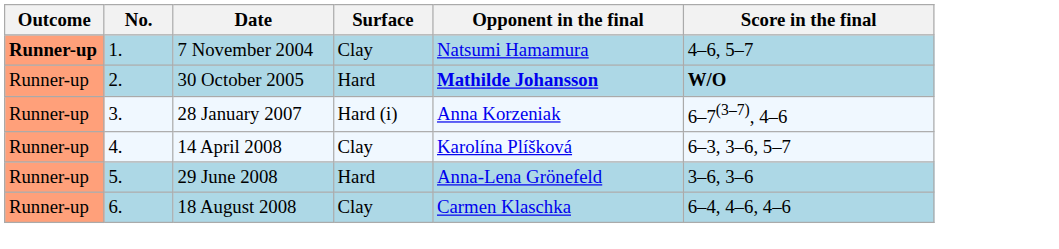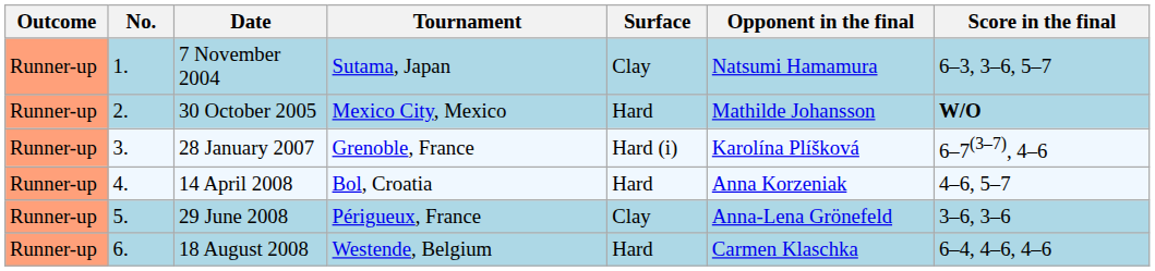 <table class="sortable wikitable" style="font-size:97%;">
 <tr>
 <th width=75>Outcome</th>
 <th width=50>No.</th>
 <th width=125>Date</th>
+<th width=250>Tournament</th>
 <th width=75>Surface</th>
 <th width=200>Opponent in the final</th>
 <th width=200>Score in the final</th>
 </tr>
 <tr style="background:lightblue;">
-<td bgcolor="FFA07A"><strong>Runner-up</strong></td>
+<td bgcolor="FFA07A">Runner-up</td>
 <td>1.</td>
 <td>7 November 2004</td>
+<td><a href='#'>Sutama</a>, Japan</td>
 <td>Clay</td>
 <td> <a href='#'>Natsumi Hamamura</a></td>
-<td>4–6, 5–7</td>
+<td>6–3, 3–6, 5–7</td>
 </tr>
 <tr bgcolor=lightblue>
 <td bgcolor="FFA07A">Runner-up</td>
 <td>2.</td>
 <td>30 October 2005</td>
+<td><a href='#'>Mexico City</a>, Mexico</td>
 <td>Hard</td>
-<td><strong> <a href='#'>Mathilde Johansson</a></strong></td>
+<td> <a href='#'>Mathilde Johansson</a></td>
 <td><strong>W/O</strong></td>
 </tr>
 <tr bgcolor="#f0f8ff">
 <td bgcolor="FFA07A">Runner-up</td>
 <td>3.</td>
 <td>28 January 2007</td>
+<td><a href='#'>Grenoble</a>, France</td>
 <td>Hard (i)</td>
-<td> <a href='#'>Anna Korzeniak</a></td>
+<td> <a href='#'>Karolína Plíšková</a></td>
 <td>6–7<sup>(3–7)</sup>, 4–6</td>
 </tr>
 <tr style="background:#f0f8ff;">
 <td bgcolor="FFA07A">Runner-up</td>
 <td>4.</td>
 <td>14 April 2008</td>
-<td>Clay</td>
-<td> <a href='#'>Karolína Plíšková</a></td>
-<td>6–3, 3–6, 5–7</td>
+<td><a href='#'>Bol</a>, Croatia</td>
+<td>Hard</td>
+<td> <a href='#'>Anna Korzeniak</a></td>
+<td>4–6, 5–7</td>
 </tr>
 <tr bgcolor=lightblue>
 <td bgcolor="FFA07A">Runner-up</td>
 <td>5.</td>
 <td>29 June 2008</td>
-<td>Hard</td>
+<td><a href='#'>Périgueux</a>, France</td>
+<td>Clay</td>
 <td> <a href='#'>Anna-Lena Grönefeld</a></td>
 <td>3–6, 3–6</td>
 </tr>
 <tr style="background:lightblue;">
 <td bgcolor="FFA07A">Runner-up</td>
 <td>6.</td>
 <td>18 August 2008</td>
-<td>Clay</td>
+<td><a href='#'>Westende</a>, Belgium</td>
+<td>Hard</td>
 <td> <a href='#'>Carmen Klaschka</a></td>
 <td>6–4, 4–6, 4–6</td>
 </tr>
 </table>
